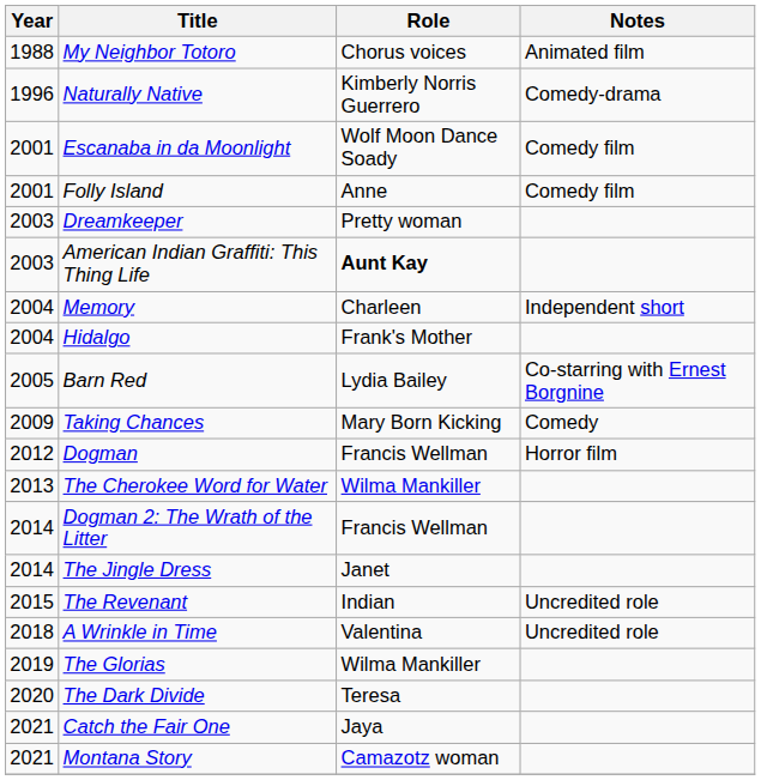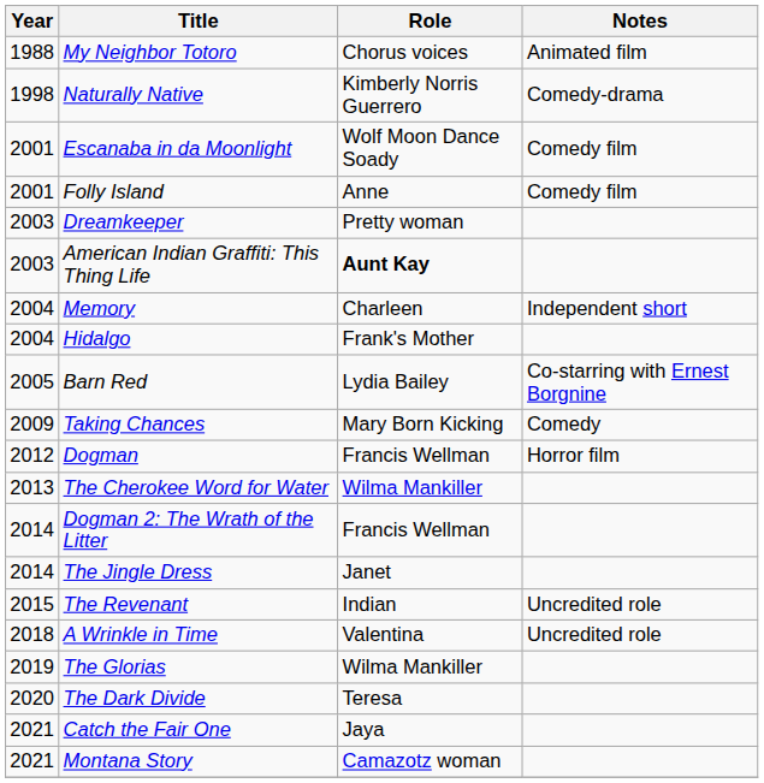 <table class="wikitable sortable">
 <tr>
 <th>Year</th>
 <th>Title</th>
 <th>Role</th>
 <th class="unsortable">Notes</th>
 </tr>
 <tr>
 <td>1988</td>
 <td><em><a href='#'>My Neighbor Totoro</a></em></td>
 <td>Chorus voices</td>
 <td>Animated film</td>
 </tr>
 <tr>
-<td>1996</td>
+<td>1998</td>
 <td><em><a href='#'>Naturally Native</a></em></td>
 <td>Kimberly Norris Guerrero</td>
 <td>Comedy-drama</td>
 </tr>
 <tr>
 <td>2001</td>
 <td><em><a href='#'>Escanaba in da Moonlight</a></em></td>
 <td>Wolf Moon Dance Soady</td>
 <td>Comedy film</td>
 </tr>
 <tr>
 <td>2001</td>
 <td><em>Folly Island</em></td>
 <td>Anne</td>
 <td>Comedy film</td>
 </tr>
 <tr>
 <td>2003</td>
 <td><em><a href='#'>Dreamkeeper</a></em></td>
 <td>Pretty woman</td>
 <td></td>
 </tr>
 <tr>
 <td>2003</td>
 <td><em>American Indian Graffiti: This Thing Life</em></td>
 <td><strong>Aunt Kay</strong></td>
 <td></td>
 </tr>
 <tr>
 <td>2004</td>
 <td><em><a href='#'>Memory</a></em></td>
 <td>Charleen</td>
 <td>Independent <a href='#'>short</a></td>
 </tr>
 <tr>
 <td>2004</td>
 <td><em><a href='#'>Hidalgo</a></em></td>
 <td>Frank's Mother</td>
 <td></td>
 </tr>
 <tr>
 <td>2005</td>
 <td><em>Barn Red</em></td>
 <td>Lydia Bailey</td>
 <td>Co-starring with <a href='#'>Ernest Borgnine</a></td>
 </tr>
 <tr>
 <td>2009</td>
 <td><em><a href='#'>Taking Chances</a></em></td>
 <td>Mary Born Kicking</td>
 <td>Comedy</td>
 </tr>
 <tr>
 <td>2012</td>
 <td><em><a href='#'>Dogman</a></em></td>
 <td>Francis Wellman</td>
 <td>Horror film</td>
 </tr>
 <tr>
 <td>2013</td>
 <td><em><a href='#'>The Cherokee Word for Water</a></em></td>
 <td><a href='#'>Wilma Mankiller</a></td>
 <td></td>
 </tr>
 <tr>
 <td>2014</td>
 <td><em><a href='#'>Dogman 2: The Wrath of the Litter</a></em></td>
 <td>Francis Wellman</td>
 <td></td>
 </tr>
 <tr>
 <td>2014</td>
 <td><em><a href='#'>The Jingle Dress</a></em></td>
 <td>Janet</td>
 <td></td>
 </tr>
 <tr>
 <td>2015</td>
 <td><em><a href='#'>The Revenant</a></em></td>
 <td>Indian</td>
 <td>Uncredited role</td>
 </tr>
 <tr>
 <td>2018</td>
 <td><em><a href='#'>A Wrinkle in Time</a></em></td>
 <td>Valentina</td>
 <td>Uncredited role</td>
 </tr>
 <tr>
 <td>2019</td>
 <td><em><a href='#'>The Glorias</a></em></td>
 <td>Wilma Mankiller</td>
 <td></td>
 </tr>
 <tr>
 <td>2020</td>
 <td><em><a href='#'>The Dark Divide</a></em></td>
 <td>Teresa</td>
 <td></td>
 </tr>
 <tr>
 <td>2021</td>
 <td><em><a href='#'>Catch the Fair One</a></em></td>
 <td>Jaya</td>
 <td></td>
 </tr>
 <tr>
 <td>2021</td>
 <td><em><a href='#'>Montana Story</a></em></td>
 <td><a href='#'>Camazotz</a> woman</td>
 <td></td>
 </tr>
 <tr>
 </tr>
 </table>
